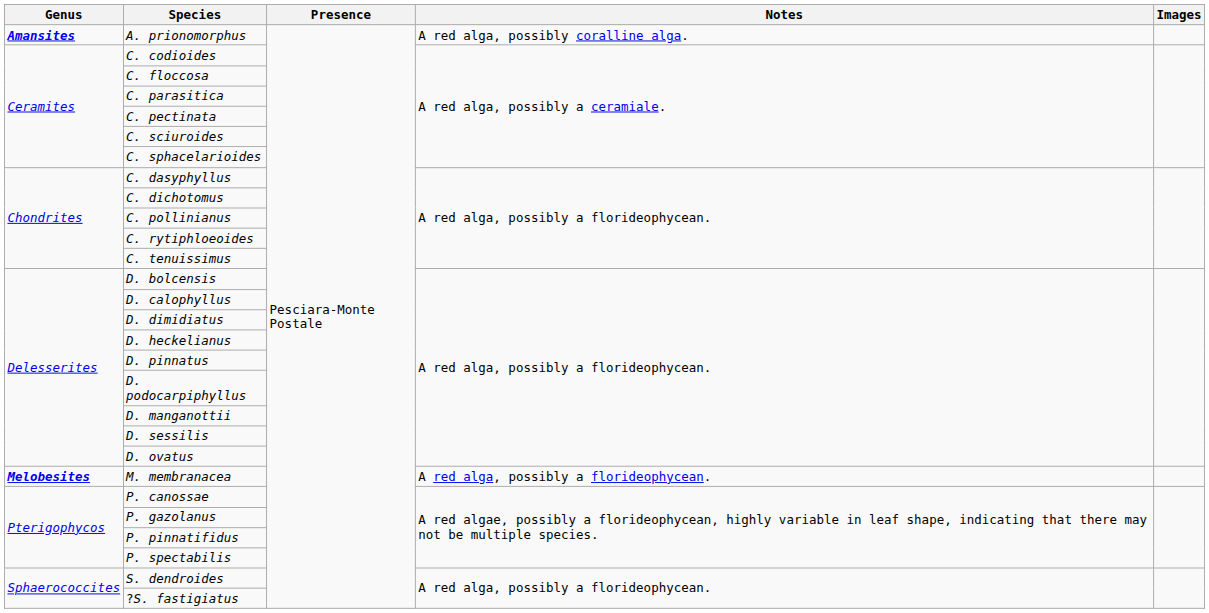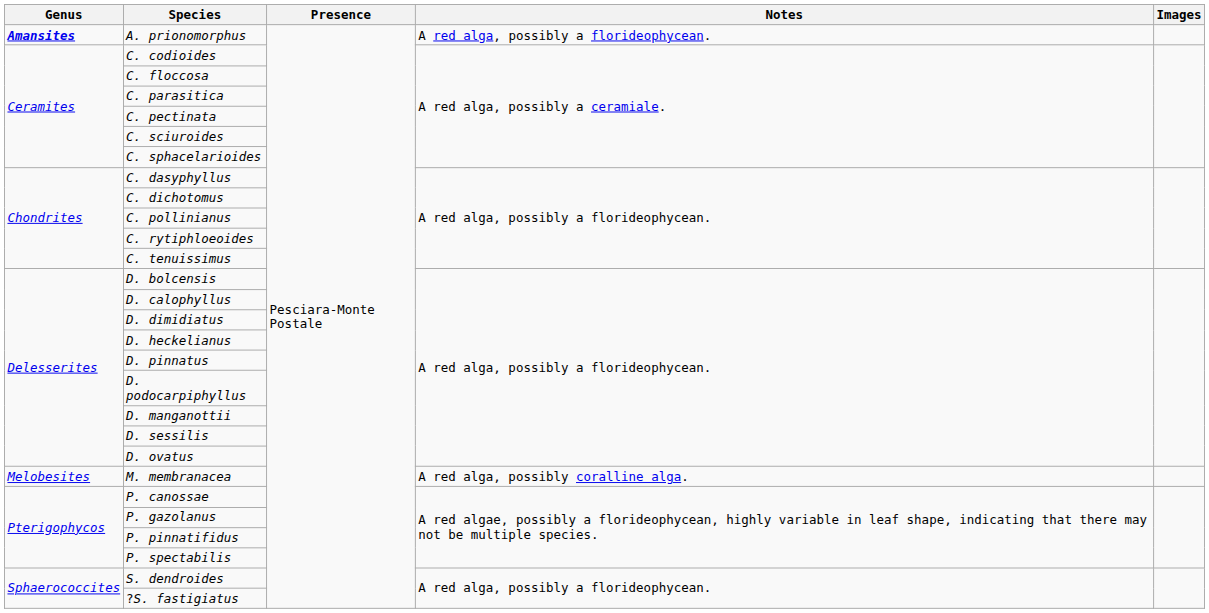 <table class="wikitable" align="center">
 <tr>
 <th>Genus</th>
 <th>Species</th>
 <th>Presence</th>
 <th>Notes</th>
 <th>Images</th>
 </tr>
 <tr>
 <td><strong><em><a href='#'>Amansites</a></em></strong></td>
 <td><em>A. prionomorphus</em></td>
 <td rowspan="28">Pesciara-Monte Postale</td>
-<td>A red alga, possibly <a href='#'>coralline alga</a>.</td>
+<td>A <a href='#'>red alga</a>, possibly a <a href='#'>florideophycean</a>.</td>
 <td></td>
 </tr>
 <tr>
 <td rowspan="6"><em><a href='#'>Ceramites</a></em></td>
 <td><em>C. codioides</em></td>
 <td rowspan="6">A red alga, possibly a <a href='#'>ceramiale</a>.</td>
 <td rowspan="6"></td>
 </tr>
 <tr>
 <td><em>C. floccosa</em></td>
 </tr>
 <tr>
 <td><em>C. parasitica</em></td>
 </tr>
 <tr>
 <td><em>C. pectinata</em></td>
 </tr>
 <tr>
 <td><em>C. sciuroides</em></td>
 </tr>
 <tr>
 <td><em>C. sphacelarioides</em></td>
 </tr>
 <tr>
 <td rowspan="5"><em><a href='#'>Chondrites</a></em></td>
 <td><em>C. dasyphyllus</em></td>
 <td rowspan="5">A red alga, possibly a florideophycean.</td>
 <td rowspan="5"></td>
 </tr>
 <tr>
 <td><em>C. dichotomus</em></td>
 </tr>
 <tr>
 <td><em>C. pollinianus</em></td>
 </tr>
 <tr>
 <td><em>C. rytiphloeoides</em></td>
 </tr>
 <tr>
 <td><em>C. tenuissimus</em></td>
 </tr>
 <tr>
 <td rowspan="9"><em><a href='#'>Delesserites</a></em></td>
 <td><em>D. bolcensis</em></td>
 <td rowspan="9">A red alga, possibly a florideophycean.</td>
 <td rowspan="9"></td>
 </tr>
 <tr>
 <td><em>D. calophyllus</em></td>
 </tr>
 <tr>
 <td><em>D. dimidiatus</em></td>
 </tr>
 <tr>
 <td><em>D. heckelianus</em></td>
 </tr>
 <tr>
 <td><em>D. pinnatus</em></td>
 </tr>
 <tr>
 <td><em>D. podocarpiphyllus</em></td>
 </tr>
 <tr>
 <td><em>D. manganottii</em></td>
 </tr>
 <tr>
 <td><em>D. sessilis</em></td>
 </tr>
 <tr>
 <td><em>D. ovatus</em></td>
 </tr>
 <tr>
-<td><strong><em><a href='#'>Melobesites</a></em></strong></td>
+<td><em><a href='#'>Melobesites</a></em></td>
 <td><em>M. membranacea</em></td>
-<td>A <a href='#'>red alga</a>, possibly a <a href='#'>florideophycean</a>.</td>
+<td>A red alga, possibly <a href='#'>coralline alga</a>.</td>
 <td></td>
 </tr>
 <tr>
 <td rowspan="4"><em><a href='#'>Pterigophycos</a></em></td>
 <td><em>P. canossae</em></td>
 <td rowspan="4">A red algae, possibly a florideophycean, highly variable in leaf shape, indicating that there may not be multiple species.</td>
 <td rowspan="4"></td>
 </tr>
 <tr>
 <td><em>P. gazolanus</em></td>
 </tr>
 <tr>
 <td><em>P. pinnatifidus</em></td>
 </tr>
 <tr>
 <td><em>P. spectabilis</em></td>
 </tr>
 <tr>
 <td rowspan="2"><em><a href='#'>Sphaerococcites</a></em></td>
 <td><em>S. dendroides</em></td>
 <td rowspan="2">A red alga, possibly a florideophycean.</td>
 <td rowspan="2"></td>
 </tr>
 <tr>
 <td>?<em>S. fastigiatus</em></td>
 </tr>
 </table>
